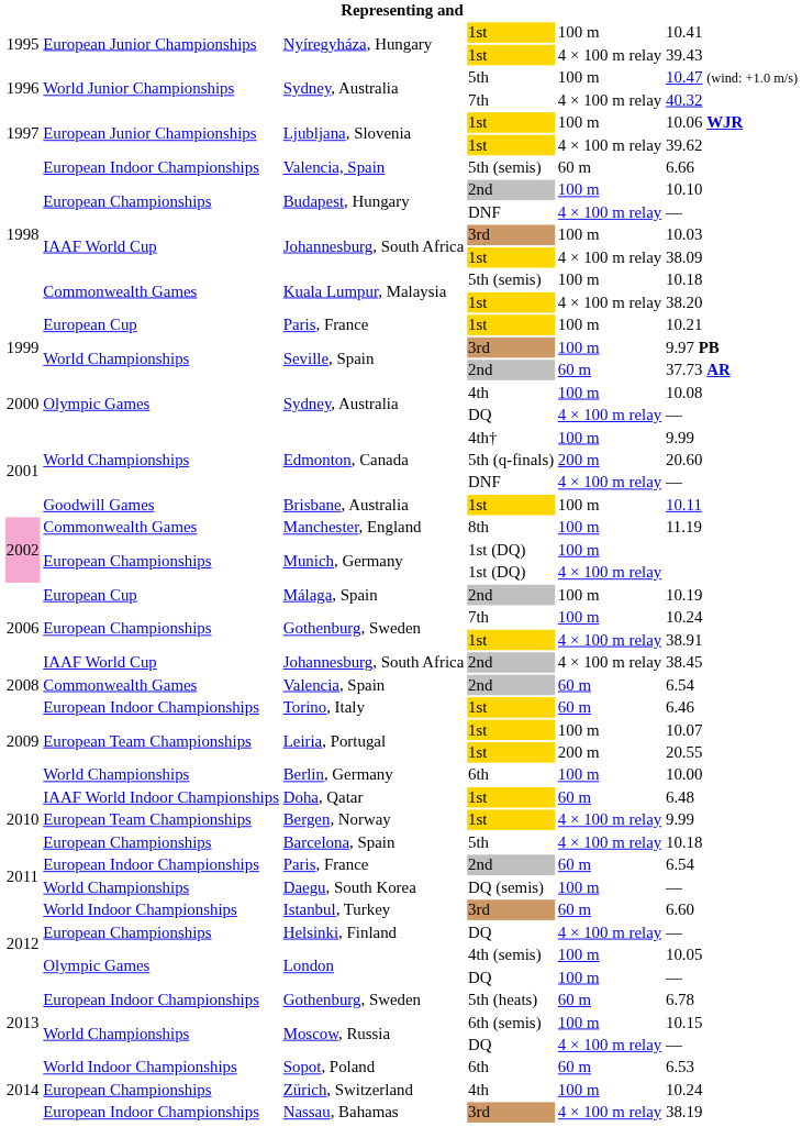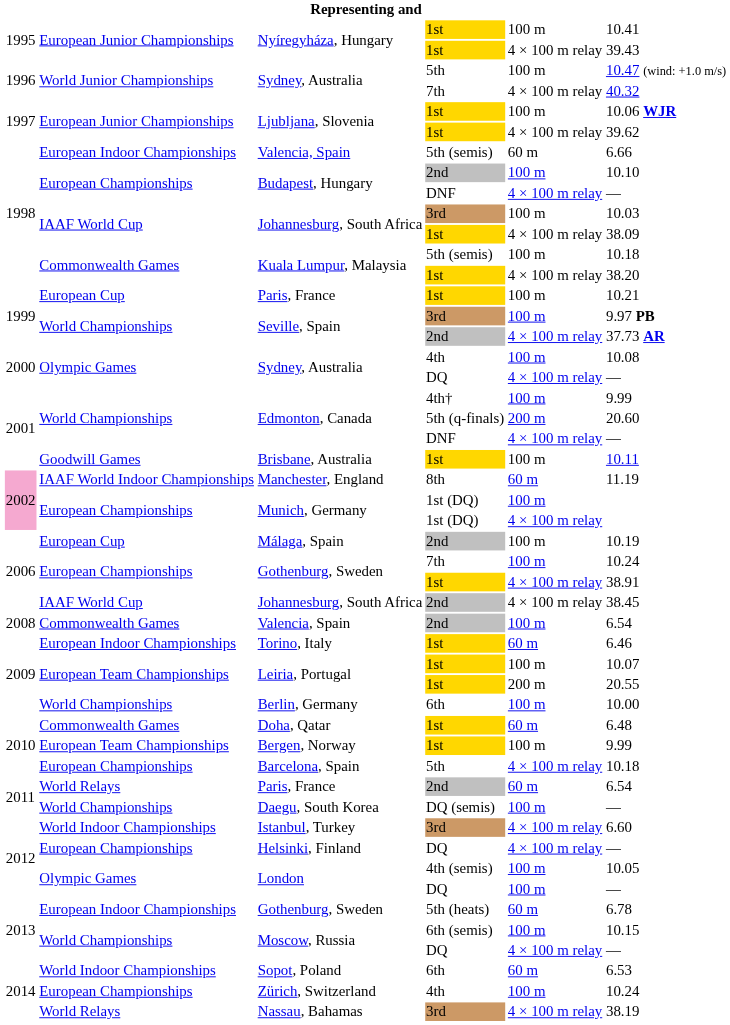 <table>
 <tr>
 <th colspan="6">Representing  and </th>
 </tr>
 <tr>
 <td rowspan=2>1995</td>
 <td rowspan=2><a href='#'>European Junior Championships</a></td>
 <td rowspan=2><a href='#'>Nyíregyháza</a>, Hungary</td>
 <td bgcolor=gold>1st</td>
 <td>100 m</td>
 <td>10.41</td>
 </tr>
 <tr>
 <td bgcolor="gold">1st</td>
 <td>4 × 100 m relay</td>
 <td>39.43</td>
 </tr>
 <tr>
 <td rowspan=2>1996</td>
 <td rowspan=2><a href='#'>World Junior Championships</a></td>
 <td rowspan=2><a href='#'>Sydney</a>, Australia</td>
 <td>5th</td>
 <td>100 m</td>
 <td><a href='#'>10.47</a> <small>(wind: +1.0 m/s)</small></td>
 </tr>
 <tr>
 <td>7th</td>
 <td>4 × 100 m relay</td>
 <td><a href='#'>40.32</a></td>
 </tr>
 <tr>
 <td rowspan=2>1997</td>
 <td rowspan=2><a href='#'>European Junior Championships</a></td>
 <td rowspan=2><a href='#'>Ljubljana</a>, Slovenia</td>
 <td bgcolor=gold>1st</td>
 <td>100 m</td>
 <td>10.06 <strong><a href='#'>WJR</a></strong></td>
 </tr>
 <tr>
 <td bgcolor="gold">1st</td>
 <td>4 × 100 m relay</td>
 <td>39.62</td>
 </tr>
 <tr>
 <td rowspan=7>1998</td>
 <td><a href='#'>European Indoor Championships</a></td>
 <td><a href='#'>Valencia, Spain</a></td>
 <td>5th (semis)</td>
 <td>60 m</td>
 <td>6.66</td>
 </tr>
 <tr>
 <td rowspan=2><a href='#'>European Championships</a></td>
 <td rowspan=2><a href='#'>Budapest</a>, Hungary</td>
 <td bgcolor="silver">2nd</td>
 <td><a href='#'>100 m</a></td>
 <td>10.10</td>
 </tr>
 <tr>
 <td>DNF</td>
 <td><a href='#'>4 × 100 m relay</a></td>
 <td>—</td>
 </tr>
 <tr>
 <td rowspan=2><a href='#'>IAAF World Cup</a></td>
 <td rowspan=2><a href='#'>Johannesburg</a>, South Africa</td>
 <td bgcolor="cc9966">3rd</td>
 <td>100 m</td>
 <td>10.03</td>
 </tr>
 <tr>
 <td bgcolor="gold">1st</td>
 <td>4 × 100 m relay</td>
 <td>38.09</td>
 </tr>
 <tr>
 <td rowspan=2><a href='#'>Commonwealth Games</a></td>
 <td rowspan=2><a href='#'>Kuala Lumpur</a>, Malaysia</td>
 <td>5th (semis)</td>
 <td>100 m</td>
 <td>10.18</td>
 </tr>
 <tr>
 <td bgcolor="gold">1st</td>
 <td>4 × 100 m relay</td>
 <td>38.20</td>
 </tr>
 <tr>
 <td rowspan=3>1999</td>
 <td><a href='#'>European Cup</a></td>
 <td><a href='#'>Paris</a>, France</td>
 <td bgcolor="gold">1st</td>
 <td>100 m</td>
 <td>10.21</td>
 </tr>
 <tr>
 <td rowspan=2><a href='#'>World Championships</a></td>
 <td rowspan=2><a href='#'>Seville</a>, Spain</td>
 <td bgcolor="cc9966">3rd</td>
 <td><a href='#'>100 m</a></td>
 <td>9.97 <strong>PB</strong></td>
 </tr>
 <tr>
 <td bgcolor="silver">2nd</td>
-<td><a href='#'>60 m</a></td>
+<td><a href='#'>4 × 100 m relay</a></td>
 <td>37.73 <strong><a href='#'>AR</a></strong></td>
 </tr>
 <tr>
 <td rowspan=2>2000</td>
 <td rowspan=2><a href='#'>Olympic Games</a></td>
 <td rowspan=2><a href='#'>Sydney</a>, Australia</td>
 <td>4th</td>
 <td><a href='#'>100 m</a></td>
 <td>10.08</td>
 </tr>
 <tr>
 <td>DQ</td>
 <td><a href='#'>4 × 100 m relay</a></td>
 <td>—</td>
 </tr>
 <tr>
 <td rowspan=4>2001</td>
 <td rowspan=3><a href='#'>World Championships</a></td>
 <td rowspan=3><a href='#'>Edmonton</a>, Canada</td>
 <td>4th†</td>
 <td><a href='#'>100 m</a></td>
 <td>9.99</td>
 </tr>
 <tr>
 <td>5th (q-finals)</td>
 <td><a href='#'>200 m</a></td>
 <td>20.60</td>
 </tr>
 <tr>
 <td>DNF</td>
 <td><a href='#'>4 × 100 m relay</a></td>
 <td>—</td>
 </tr>
 <tr>
 <td><a href='#'>Goodwill Games</a></td>
 <td><a href='#'>Brisbane</a>, Australia</td>
 <td bgcolor="gold">1st</td>
 <td>100 m</td>
 <td><a href='#'>10.11</a></td>
 </tr>
 <tr>
 <td rowspan=3 bgcolor=#F5A9D0>2002</td>
-<td><a href='#'>Commonwealth Games</a></td>
+<td><a href='#'>IAAF World Indoor Championships</a></td>
 <td><a href='#'>Manchester</a>, England</td>
 <td>8th</td>
-<td><a href='#'>100 m</a></td>
+<td><a href='#'>60 m</a></td>
 <td>11.19</td>
 </tr>
 <tr>
 <td rowspan=2><a href='#'>European Championships</a></td>
 <td rowspan=2><a href='#'>Munich</a>, Germany</td>
 <td>1st (DQ)</td>
 <td><a href='#'>100 m</a></td>
 <td></td>
 </tr>
 <tr>
 <td>1st (DQ)</td>
 <td><a href='#'>4 × 100 m relay</a></td>
 <td></td>
 </tr>
 <tr>
 <td rowspan=4>2006</td>
 <td><a href='#'>European Cup</a></td>
 <td><a href='#'>Málaga</a>, Spain</td>
 <td bgcolor=silver>2nd</td>
 <td>100 m</td>
 <td>10.19</td>
 </tr>
 <tr>
 <td rowspan=2><a href='#'>European Championships</a></td>
 <td rowspan=2><a href='#'>Gothenburg</a>, Sweden</td>
 <td>7th</td>
 <td><a href='#'>100 m</a></td>
 <td>10.24</td>
 </tr>
 <tr>
 <td bgcolor="gold">1st</td>
 <td><a href='#'>4 × 100 m relay</a></td>
 <td>38.91</td>
 </tr>
 <tr>
 <td><a href='#'>IAAF World Cup</a></td>
 <td><a href='#'>Johannesburg</a>, South Africa</td>
 <td bgcolor=silver>2nd</td>
 <td>4 × 100 m relay</td>
 <td>38.45</td>
 </tr>
 <tr>
 <td>2008</td>
 <td><a href='#'>Commonwealth Games</a></td>
 <td><a href='#'>Valencia</a>, Spain</td>
 <td bgcolor="silver">2nd</td>
-<td><a href='#'>60 m</a></td>
+<td><a href='#'>100 m</a></td>
 <td>6.54</td>
 </tr>
 <tr>
 <td rowspan=4>2009</td>
 <td><a href='#'>European Indoor Championships</a></td>
 <td><a href='#'>Torino</a>, Italy</td>
 <td bgcolor="gold">1st</td>
 <td><a href='#'>60 m</a></td>
 <td>6.46</td>
 </tr>
 <tr>
 <td rowspan=2><a href='#'>European Team Championships</a></td>
 <td rowspan=2><a href='#'>Leiria</a>, Portugal</td>
 <td bgcolor="gold">1st</td>
 <td>100 m</td>
 <td>10.07</td>
 </tr>
 <tr>
 <td bgcolor="gold">1st</td>
 <td>200 m</td>
 <td>20.55</td>
 </tr>
 <tr>
 <td rowspan=1><a href='#'>World Championships</a></td>
 <td rowspan=1><a href='#'>Berlin</a>, Germany</td>
 <td>6th</td>
 <td><a href='#'>100 m</a></td>
 <td>10.00</td>
 </tr>
 <tr>
 <td rowspan=3>2010</td>
-<td><a href='#'>IAAF World Indoor Championships</a></td>
+<td><a href='#'>Commonwealth Games</a></td>
 <td><a href='#'>Doha</a>, Qatar</td>
 <td bgcolor="gold">1st</td>
 <td><a href='#'>60 m</a></td>
 <td>6.48</td>
 </tr>
 <tr>
 <td><a href='#'>European Team Championships</a></td>
 <td><a href='#'>Bergen</a>, Norway</td>
 <td bgcolor="gold">1st</td>
-<td><a href='#'>4 × 100 m relay</a></td>
+<td>100 m</td>
 <td>9.99</td>
 </tr>
 <tr>
 <td><a href='#'>European Championships</a></td>
 <td><a href='#'>Barcelona</a>, Spain</td>
 <td>5th</td>
 <td><a href='#'>4 × 100 m relay</a></td>
 <td>10.18</td>
 </tr>
 <tr>
 <td rowspan=2>2011</td>
-<td><a href='#'>European Indoor Championships</a></td>
+<td><a href='#'>World Relays</a></td>
 <td><a href='#'>Paris</a>, France</td>
 <td bgcolor="silver">2nd</td>
 <td><a href='#'>60 m</a></td>
 <td>6.54</td>
 </tr>
 <tr>
 <td><a href='#'>World Championships</a></td>
 <td><a href='#'>Daegu</a>, South Korea</td>
 <td>DQ (semis)</td>
 <td><a href='#'>100 m</a></td>
 <td>—</td>
 </tr>
 <tr>
 <td rowspan=4>2012</td>
 <td><a href='#'>World Indoor Championships</a></td>
 <td><a href='#'>Istanbul</a>, Turkey</td>
 <td bgcolor="cc9966">3rd</td>
-<td><a href='#'>60 m</a></td>
+<td><a href='#'>4 × 100 m relay</a></td>
 <td>6.60</td>
 </tr>
 <tr>
 <td><a href='#'>European Championships</a></td>
 <td><a href='#'>Helsinki</a>, Finland</td>
 <td>DQ</td>
 <td><a href='#'>4 × 100 m relay</a></td>
 <td>—</td>
 </tr>
 <tr>
 <td rowspan=2><a href='#'>Olympic Games</a></td>
 <td rowspan=2><a href='#'>London</a></td>
 <td>4th (semis)</td>
 <td><a href='#'>100 m</a></td>
 <td>10.05</td>
 </tr>
 <tr>
 <td>DQ</td>
 <td><a href='#'>100 m</a></td>
 <td>—</td>
 </tr>
 <tr>
 <td rowspan=3>2013</td>
 <td><a href='#'>European Indoor Championships</a></td>
 <td><a href='#'>Gothenburg</a>, Sweden</td>
 <td>5th (heats)</td>
 <td><a href='#'>60 m</a></td>
 <td>6.78</td>
 </tr>
 <tr>
 <td rowspan=2><a href='#'>World Championships</a></td>
 <td rowspan=2><a href='#'>Moscow</a>, Russia</td>
 <td>6th (semis)</td>
 <td><a href='#'>100 m</a></td>
 <td>10.15</td>
 </tr>
 <tr>
 <td>DQ</td>
 <td><a href='#'>4 × 100 m relay</a></td>
 <td>—</td>
 </tr>
 <tr>
 <td rowspan=3>2014</td>
 <td><a href='#'>World Indoor Championships</a></td>
 <td><a href='#'>Sopot</a>, Poland</td>
 <td>6th</td>
 <td><a href='#'>60 m</a></td>
 <td>6.53</td>
 </tr>
 <tr>
 <td><a href='#'>European Championships</a></td>
 <td><a href='#'>Zürich</a>, Switzerland</td>
 <td>4th</td>
 <td><a href='#'>100 m</a></td>
 <td>10.24</td>
 </tr>
 <tr>
-<td><a href='#'>European Indoor Championships</a></td>
+<td><a href='#'>World Relays</a></td>
 <td><a href='#'>Nassau</a>, Bahamas</td>
 <td bgcolor="cc9966">3rd</td>
 <td><a href='#'>4 × 100 m relay</a></td>
 <td>38.19</td>
 </tr>
 <tr>
 </tr>
 </table>
